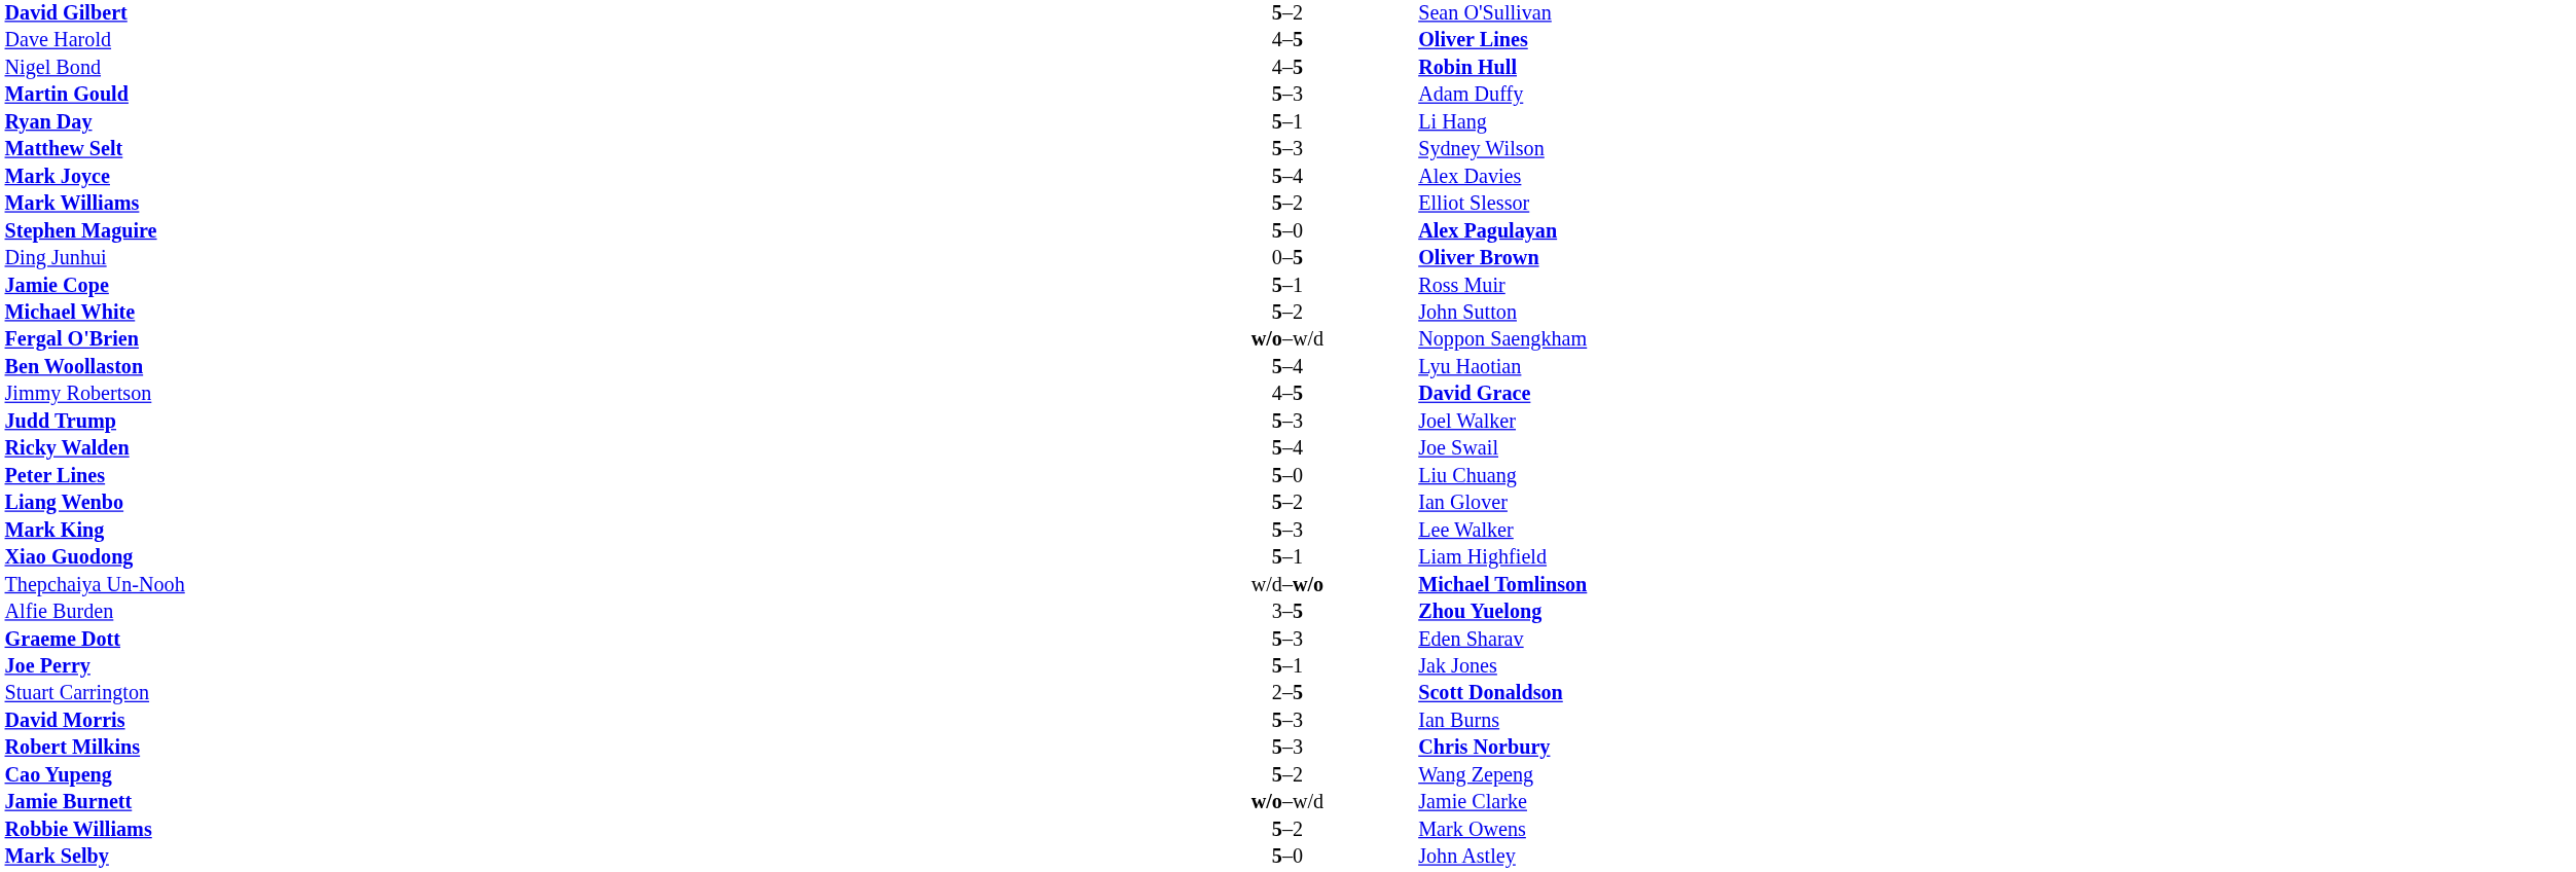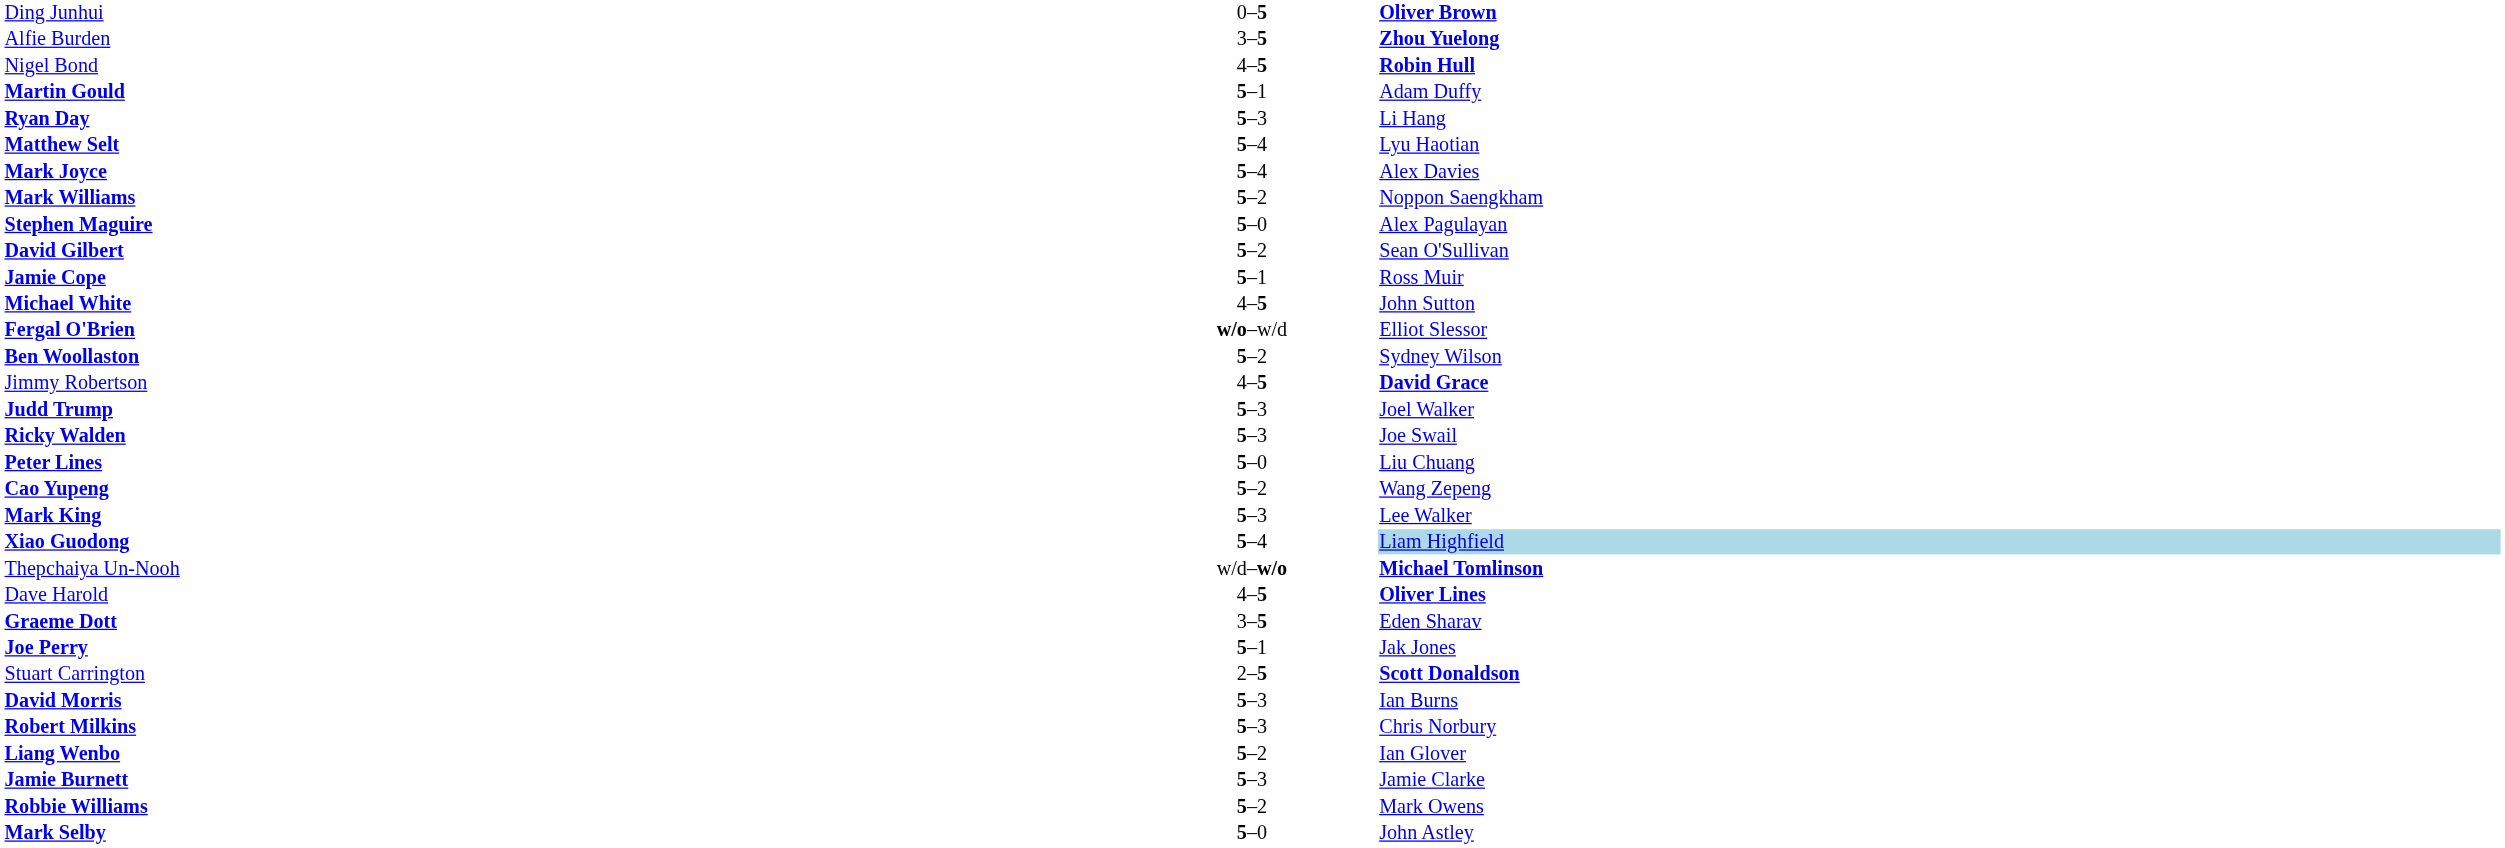 <table width="100%" cellspacing="1">
 <tr>
 <th width=45%></th>
 <th width=10%></th>
 <th width=45%></th>
 </tr>
 <tr>
-<td> <strong><a href='#'>David Gilbert</a></strong></td>
-<td align="center"><strong>5</strong>–2</td>
-<td> <a href='#'>Sean O'Sullivan</a></td>
+<td> <a href='#'>Ding Junhui</a></td>
+<td align="center">0–<strong>5</strong></td>
+<td> <strong><a href='#'>Oliver Brown</a></strong></td>
 </tr>
 <tr>
-<td> <a href='#'>Dave Harold</a></td>
-<td align="center">4–<strong>5</strong></td>
-<td> <strong><a href='#'>Oliver Lines</a></strong></td>
+<td> <a href='#'>Alfie Burden</a></td>
+<td align="center">3–<strong>5</strong></td>
+<td> <strong><a href='#'>Zhou Yuelong</a></strong></td>
 </tr>
 <tr>
 <td> <a href='#'>Nigel Bond</a></td>
 <td align="center">4–<strong>5</strong></td>
 <td> <strong><a href='#'>Robin Hull</a></strong></td>
 </tr>
 <tr>
 <td> <strong><a href='#'>Martin Gould</a></strong></td>
-<td align="center"><strong>5</strong>–3</td>
+<td align="center"><strong>5</strong>–1</td>
 <td> <a href='#'>Adam Duffy</a></td>
 </tr>
 <tr>
 <td> <strong><a href='#'>Ryan Day</a></strong></td>
-<td align="center"><strong>5</strong>–1</td>
+<td align="center"><strong>5</strong>–3</td>
 <td> <a href='#'>Li Hang</a></td>
 </tr>
 <tr>
 <td> <strong><a href='#'>Matthew Selt</a></strong></td>
-<td align="center"><strong>5</strong>–3</td>
-<td> <a href='#'>Sydney Wilson</a></td>
+<td align="center"><strong>5</strong>–4</td>
+<td> <a href='#'>Lyu Haotian</a></td>
 </tr>
 <tr>
 <td> <strong><a href='#'>Mark Joyce</a></strong></td>
 <td align="center"><strong>5</strong>–4</td>
 <td> <a href='#'>Alex Davies</a></td>
 </tr>
 <tr>
 <td> <strong><a href='#'>Mark Williams</a></strong></td>
 <td align="center"><strong>5</strong>–2</td>
-<td> <a href='#'>Elliot Slessor</a></td>
+<td> <a href='#'>Noppon Saengkham</a></td>
 </tr>
 <tr>
 <td> <strong><a href='#'>Stephen Maguire</a></strong></td>
 <td align="center"><strong>5</strong>–0</td>
-<td><strong> <a href='#'>Alex Pagulayan</a></strong></td>
+<td> <a href='#'>Alex Pagulayan</a></td>
 </tr>
 <tr>
-<td> <a href='#'>Ding Junhui</a></td>
-<td align="center">0–<strong>5</strong></td>
-<td> <strong><a href='#'>Oliver Brown</a></strong></td>
+<td> <strong><a href='#'>David Gilbert</a></strong></td>
+<td align="center"><strong>5</strong>–2</td>
+<td> <a href='#'>Sean O'Sullivan</a></td>
 </tr>
 <tr>
 <td> <strong><a href='#'>Jamie Cope</a></strong></td>
 <td align="center"><strong>5</strong>–1</td>
 <td> <a href='#'>Ross Muir</a></td>
 </tr>
 <tr>
 <td> <strong><a href='#'>Michael White</a></strong></td>
-<td align="center"><strong>5</strong>–2</td>
+<td align="center">4–<strong>5</strong></td>
 <td> <a href='#'>John Sutton</a></td>
 </tr>
 <tr>
 <td> <strong><a href='#'>Fergal O'Brien</a></strong></td>
 <td align="center"><strong>w/o</strong>–w/d</td>
-<td> <a href='#'>Noppon Saengkham</a></td>
+<td> <a href='#'>Elliot Slessor</a></td>
 </tr>
 <tr>
 <td> <strong><a href='#'>Ben Woollaston</a></strong></td>
-<td align="center"><strong>5</strong>–4</td>
-<td> <a href='#'>Lyu Haotian</a></td>
+<td align="center"><strong>5</strong>–2</td>
+<td> <a href='#'>Sydney Wilson</a></td>
 </tr>
 <tr>
 <td> <a href='#'>Jimmy Robertson</a></td>
 <td align="center">4–<strong>5</strong></td>
 <td> <strong><a href='#'>David Grace</a></strong></td>
 </tr>
 <tr>
 <td> <strong><a href='#'>Judd Trump</a></strong></td>
 <td align="center"><strong>5</strong>–3</td>
 <td> <a href='#'>Joel Walker</a></td>
 </tr>
 <tr>
 <td> <strong><a href='#'>Ricky Walden</a></strong></td>
-<td align="center"><strong>5</strong>–4</td>
+<td align="center"><strong>5</strong>–3</td>
 <td> <a href='#'>Joe Swail</a></td>
 </tr>
 <tr>
 <td> <strong><a href='#'>Peter Lines</a></strong></td>
 <td align="center"><strong>5</strong>–0</td>
 <td> <a href='#'>Liu Chuang</a></td>
 </tr>
 <tr>
-<td> <strong><a href='#'>Liang Wenbo</a></strong></td>
+<td> <strong><a href='#'>Cao Yupeng</a></strong></td>
 <td align="center"><strong>5</strong>–2</td>
-<td> <a href='#'>Ian Glover</a></td>
+<td> <a href='#'>Wang Zepeng</a></td>
 </tr>
 <tr>
 <td> <strong><a href='#'>Mark King</a></strong></td>
 <td align="center"><strong>5</strong>–3</td>
 <td> <a href='#'>Lee Walker</a></td>
 </tr>
 <tr>
 <td> <strong><a href='#'>Xiao Guodong</a></strong></td>
-<td align="center"><strong>5</strong>–1</td>
-<td> <a href='#'>Liam Highfield</a></td>
+<td align="center"><strong>5</strong>–4</td>
+<td style="background: lightblue;"> <a href='#'>Liam Highfield</a></td>
 </tr>
 <tr>
 <td> <a href='#'>Thepchaiya Un-Nooh</a></td>
 <td align="center">w/d–<strong>w/o</strong></td>
 <td> <strong><a href='#'>Michael Tomlinson</a></strong></td>
 </tr>
 <tr>
-<td> <a href='#'>Alfie Burden</a></td>
-<td align="center">3–<strong>5</strong></td>
-<td> <strong><a href='#'>Zhou Yuelong</a></strong></td>
+<td> <a href='#'>Dave Harold</a></td>
+<td align="center">4–<strong>5</strong></td>
+<td> <strong><a href='#'>Oliver Lines</a></strong></td>
 </tr>
 <tr>
 <td> <strong><a href='#'>Graeme Dott</a></strong></td>
-<td align="center"><strong>5</strong>–3</td>
+<td align="center">3–<strong>5</strong></td>
 <td> <a href='#'>Eden Sharav</a></td>
 </tr>
 <tr>
 <td> <strong><a href='#'>Joe Perry</a></strong></td>
 <td align="center"><strong>5</strong>–1</td>
 <td> <a href='#'>Jak Jones</a></td>
 </tr>
 <tr>
 <td> <a href='#'>Stuart Carrington</a></td>
 <td align="center">2–<strong>5</strong></td>
 <td> <strong><a href='#'>Scott Donaldson</a></strong></td>
 </tr>
 <tr>
 <td> <strong><a href='#'>David Morris</a></strong></td>
 <td align="center"><strong>5</strong>–3</td>
 <td> <a href='#'>Ian Burns</a></td>
 </tr>
 <tr>
 <td> <strong><a href='#'>Robert Milkins</a></strong></td>
 <td align="center"><strong>5</strong>–3</td>
-<td><strong> <a href='#'>Chris Norbury</a></strong></td>
+<td> <a href='#'>Chris Norbury</a></td>
 </tr>
 <tr>
-<td> <strong><a href='#'>Cao Yupeng</a></strong></td>
+<td> <strong><a href='#'>Liang Wenbo</a></strong></td>
 <td align="center"><strong>5</strong>–2</td>
-<td> <a href='#'>Wang Zepeng</a></td>
+<td> <a href='#'>Ian Glover</a></td>
 </tr>
 <tr>
 <td> <strong><a href='#'>Jamie Burnett</a></strong></td>
-<td align="center"><strong>w/o</strong>–w/d</td>
+<td align="center"><strong>5</strong>–3</td>
 <td> <a href='#'>Jamie Clarke</a></td>
 </tr>
 <tr>
 <td> <strong><a href='#'>Robbie Williams</a></strong></td>
 <td align="center"><strong>5</strong>–2</td>
 <td> <a href='#'>Mark Owens</a></td>
 </tr>
 <tr>
 <td> <strong><a href='#'>Mark Selby</a></strong></td>
 <td align="center"><strong>5</strong>–0</td>
 <td> <a href='#'>John Astley</a></td>
 </tr>
 </table>
